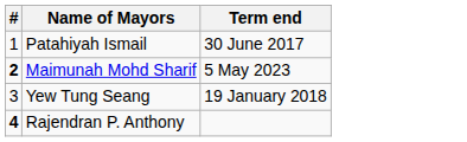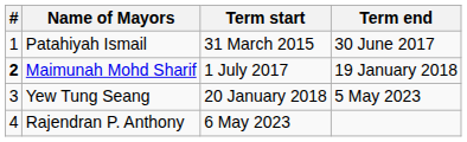 <table class="wikitable">
 <tr>
 <th>#</th>
 <th>Name of Mayors</th>
+<th>Term start</th>
 <th>Term end</th>
 </tr>
 <tr>
 <td>1</td>
 <td>Patahiyah Ismail</td>
+<td>31 March 2015</td>
 <td>30 June 2017</td>
 </tr>
 <tr>
 <td><strong>2</strong></td>
 <td><a href='#'>Maimunah Mohd Sharif</a></td>
-<td>5 May 2023</td>
+<td>1 July 2017</td>
+<td>19 January 2018</td>
 </tr>
 <tr>
 <td>3</td>
 <td>Yew Tung Seang</td>
-<td>19 January 2018</td>
+<td>20 January 2018</td>
+<td>5 May 2023</td>
 </tr>
 <tr>
-<td><strong>4</strong></td>
+<td>4</td>
 <td>Rajendran P. Anthony</td>
+<td>6 May 2023</td>
 <td></td>
 </tr>
 </table>
